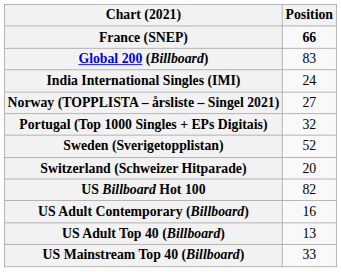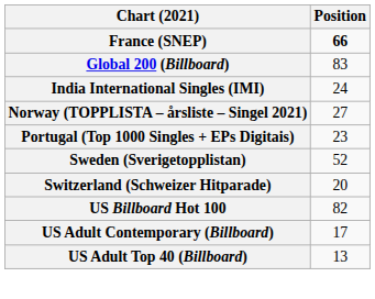 <table class="wikitable sortable plainrowheaders" style="text-align:center">
 <tr>
 <th scope="col">Chart (2021)</th>
 <th scope="col">Position</th>
 </tr>
 <tr>
 <th scope="row">France (SNEP)</th>
 <td><strong>66</strong></td>
 </tr>
 <tr>
 <th scope="row"><a href='#'>Global 200</a> (<em>Billboard</em>)</th>
 <td>83</td>
 </tr>
 <tr>
 <th scope="row">India International Singles (IMI)</th>
 <td>24</td>
 </tr>
 <tr>
 <th scope="row">Norway (TOPPLISTA – årsliste – Singel 2021)</th>
 <td>27</td>
 </tr>
 <tr>
 <th scope="row">Portugal (Top 1000 Singles + EPs Digitais)</th>
-<td>32</td>
+<td>23</td>
 </tr>
 <tr>
 <th scope="row">Sweden (Sverigetopplistan)</th>
 <td>52</td>
 </tr>
 <tr>
 <th scope="row">Switzerland (Schweizer Hitparade)</th>
 <td>20</td>
 </tr>
 <tr>
 <th scope="row">US <em>Billboard</em> Hot 100</th>
 <td>82</td>
 </tr>
 <tr>
 <th scope="row">US Adult Contemporary (<em>Billboard</em>)</th>
-<td>16</td>
+<td>17</td>
 </tr>
 <tr>
 <th scope="row">US Adult Top 40 (<em>Billboard</em>)</th>
 <td>13</td>
 </tr>
-<tr>
-<th scope="row">US Mainstream Top 40 (<em>Billboard</em>)</th>
-<td>33</td>
-</tr>
 </table>
